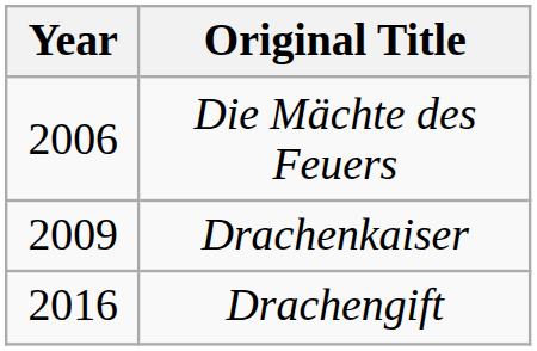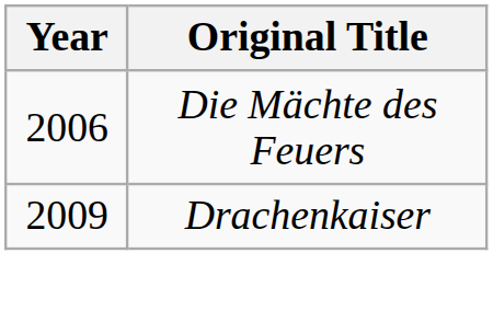 <table class="wikitable"  style="text-align:center; width:30%;">
 <tr>
 <th style="text-align:center; width:10%;">Year</th>
 <th style="text-align:center; width:45%;">Original Title</th>
 </tr>
 <tr>
 <td>2006</td>
 <td><em>Die Mächte des Feuers</em></td>
 </tr>
 <tr>
 <td>2009</td>
 <td><em>Drachenkaiser</em></td>
 </tr>
-<tr>
-<td>2016</td>
-<td><em>Drachengift</em></td>
-</tr>
 </table>
